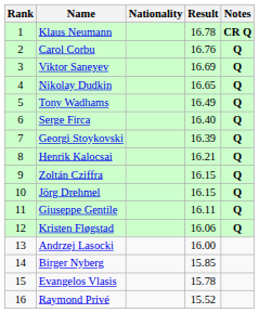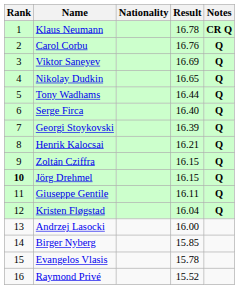 <table class="wikitable sortable" style="text-align:center">
 <tr>
 <th>Rank</th>
 <th>Name</th>
 <th>Nationality</th>
 <th>Result</th>
 <th>Notes</th>
 </tr>
 <tr bgcolor=ccffcc>
 <td>1</td>
 <td align=left><a href='#'>Klaus Neumann</a></td>
 <td align=left></td>
 <td>16.78</td>
 <td><strong>CR Q</strong></td>
 </tr>
 <tr bgcolor=ccffcc>
 <td>2</td>
 <td align=left><a href='#'>Carol Corbu</a></td>
 <td align=left></td>
 <td>16.76</td>
 <td><strong>Q</strong></td>
 </tr>
 <tr bgcolor=ccffcc>
 <td>3</td>
 <td align=left><a href='#'>Viktor Saneyev</a></td>
 <td align=left></td>
 <td>16.69</td>
 <td><strong>Q</strong></td>
 </tr>
 <tr bgcolor=ccffcc>
 <td>4</td>
 <td align=left><a href='#'>Nikolay Dudkin</a></td>
 <td align=left></td>
 <td>16.65</td>
 <td><strong>Q</strong></td>
 </tr>
 <tr bgcolor=ccffcc>
 <td>5</td>
 <td align=left><a href='#'>Tony Wadhams</a></td>
 <td align=left></td>
-<td>16.49</td>
+<td>16.44</td>
 <td><strong>Q</strong></td>
 </tr>
 <tr bgcolor=ccffcc>
 <td>6</td>
 <td align=left><a href='#'>Serge Firca</a></td>
 <td align=left></td>
 <td>16.40</td>
 <td><strong>Q</strong></td>
 </tr>
 <tr bgcolor=ccffcc>
 <td>7</td>
 <td align=left><a href='#'>Georgi Stoykovski</a></td>
 <td align=left></td>
 <td>16.39</td>
 <td><strong>Q</strong></td>
 </tr>
 <tr bgcolor=ccffcc>
 <td>8</td>
 <td align=left><a href='#'>Henrik Kalocsai</a></td>
 <td align=left></td>
 <td>16.21</td>
 <td><strong>Q</strong></td>
 </tr>
 <tr bgcolor=ccffcc>
 <td>9</td>
 <td align=left><a href='#'>Zoltán Cziffra</a></td>
 <td align=left></td>
 <td>16.15</td>
 <td><strong>Q</strong></td>
 </tr>
 <tr bgcolor=ccffcc>
-<td>10</td>
+<td><strong>10</strong></td>
 <td align=left><a href='#'>Jörg Drehmel</a></td>
 <td align=left></td>
 <td>16.15</td>
 <td><strong>Q</strong></td>
 </tr>
 <tr bgcolor=ccffcc>
 <td>11</td>
 <td align=left><a href='#'>Giuseppe Gentile</a></td>
 <td align=left></td>
 <td>16.11</td>
 <td><strong>Q</strong></td>
 </tr>
 <tr bgcolor=ccffcc>
 <td>12</td>
 <td align=left><a href='#'>Kristen Fløgstad</a></td>
 <td align=left></td>
-<td>16.06</td>
+<td>16.04</td>
 <td><strong>Q</strong></td>
 </tr>
 <tr>
 <td>13</td>
 <td align=left><a href='#'>Andrzej Lasocki</a></td>
 <td align=left></td>
 <td>16.00</td>
 <td></td>
 </tr>
 <tr>
 <td>14</td>
 <td align=left><a href='#'>Birger Nyberg</a></td>
 <td align=left></td>
 <td>15.85</td>
 <td></td>
 </tr>
 <tr>
 <td>15</td>
 <td align=left><a href='#'>Evangelos Vlasis</a></td>
 <td align=left></td>
 <td>15.78</td>
 <td></td>
 </tr>
 <tr>
 <td>16</td>
 <td align=left><a href='#'>Raymond Privé</a></td>
 <td align=left></td>
 <td>15.52</td>
 <td></td>
 </tr>
 </table>
